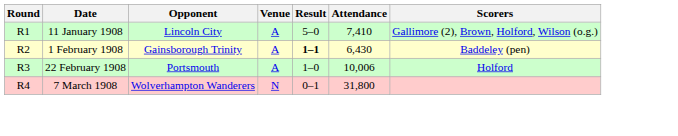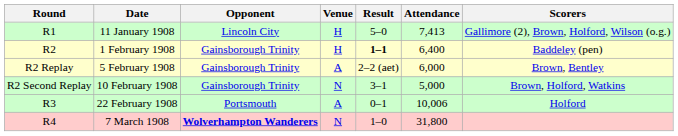 <table class="wikitable" style="font-size:100%; text-align:center">
 <tr>
 <th>Round</th>
 <th>Date</th>
 <th>Opponent</th>
 <th>Venue</th>
 <th>Result</th>
 <th>Attendance</th>
 <th>Scorers</th>
 </tr>
 <tr style="background-color: #CCFFCC;">
 <td>R1</td>
 <td>11 January 1908</td>
 <td><a href='#'>Lincoln City</a></td>
-<td><a href='#'>A</a></td>
+<td><a href='#'>H</a></td>
 <td>5–0</td>
-<td>7,410</td>
+<td>7,413</td>
 <td><a href='#'>Gallimore</a> (2), <a href='#'>Brown</a>, <a href='#'>Holford</a>, <a href='#'>Wilson</a> (o.g.)</td>
 </tr>
 <tr style="background-color: #FFFFCC;">
 <td>R2</td>
 <td>1 February 1908</td>
 <td><a href='#'>Gainsborough Trinity</a></td>
+<td><a href='#'>H</a></td>
+<td><strong>1–1</strong></td>
+<td>6,400</td>
+<td><a href='#'>Baddeley</a> (pen)</td>
+</tr>
+<tr style="background-color: #FFFFCC;">
+<td>R2 Replay</td>
+<td>5 February 1908</td>
+<td><a href='#'>Gainsborough Trinity</a></td>
 <td><a href='#'>A</a></td>
-<td><strong>1–1</strong></td>
-<td>6,430</td>
-<td><a href='#'>Baddeley</a> (pen)</td>
+<td>2–2 (aet)</td>
+<td>6,000</td>
+<td><a href='#'>Brown</a>, <a href='#'>Bentley</a></td>
+</tr>
+<tr style="background-color: #CCFFCC;">
+<td>R2 Second Replay</td>
+<td>10 February 1908</td>
+<td><a href='#'>Gainsborough Trinity</a></td>
+<td><a href='#'>N</a></td>
+<td>3–1</td>
+<td>5,000</td>
+<td><a href='#'>Brown</a>, <a href='#'>Holford</a>, <a href='#'>Watkins</a></td>
 </tr>
 <tr style="background-color: #CCFFCC;">
 <td>R3</td>
 <td>22 February 1908</td>
 <td><a href='#'>Portsmouth</a></td>
 <td><a href='#'>A</a></td>
-<td>1–0</td>
+<td>0–1</td>
 <td>10,006</td>
 <td><a href='#'>Holford</a></td>
 </tr>
 <tr style="background-color: #FFCCCC;">
 <td>R4</td>
 <td>7 March 1908</td>
-<td><a href='#'>Wolverhampton Wanderers</a></td>
+<td><strong><a href='#'>Wolverhampton Wanderers</a></strong></td>
 <td><a href='#'>N</a></td>
-<td>0–1</td>
+<td>1–0</td>
 <td>31,800</td>
 <td></td>
 </tr>
 </table>
